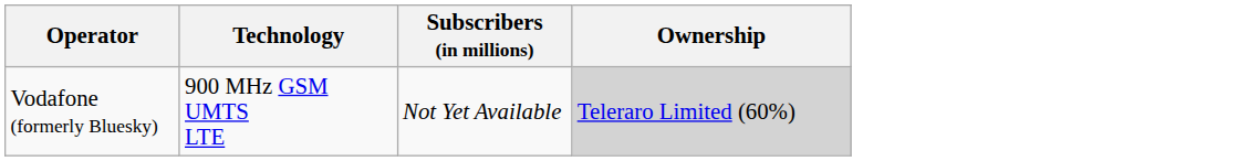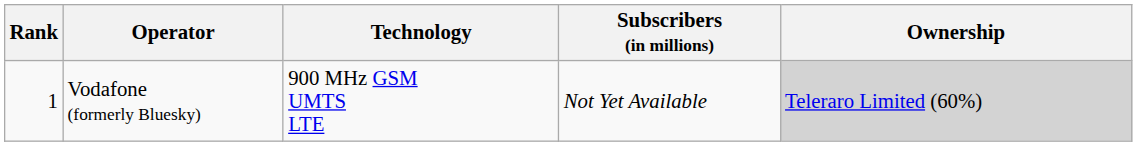 <table class="wikitable">
 <tr>
+<th style="width:3%;">Rank</th>
 <th style="width:20%;">Operator</th>
 <th style="width:25%;">Technology</th>
 <th style="width:20%;">Subscribers<br><small>(in millions)</small></th>
 <th style="width:32%;">Ownership</th>
 </tr>
 <tr>
+<td align=right>1</td>
 <td>Vodafone<br><small>(formerly Bluesky)</small></td>
 <td>900 MHz <a href='#'>GSM</a><br><a href='#'>UMTS</a><br><a href='#'>LTE</a></td>
 <td><em>Not Yet Available</em></td>
 <td style="background: lightgrey;"><a href='#'>Teleraro Limited</a> (60%)</td>
 </tr>
 </table>
